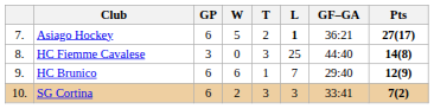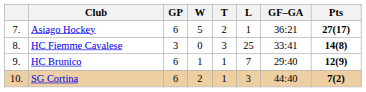 <table class="wikitable">
 <tr>
 <th width="30"></th>
 <th width="200">Club</th>
 <th width="30">GP</th>
 <th width="30">W</th>
 <th width="30">T</th>
 <th width="30">L</th>
 <th width="70">GF–GA</th>
 <th width="70">Pts</th>
 </tr>
 <tr bgcolor="#FFFFFF" align="center">
 <td>7.</td>
 <td align="left"><a href='#'>Asiago Hockey</a></td>
 <td>6</td>
 <td>5</td>
 <td>2</td>
-<td><strong>1</strong></td>
+<td>1</td>
 <td>36:21</td>
 <td><strong>27(17)</strong></td>
 </tr>
 <tr bgcolor="#FFFFFF" align="center">
 <td>8.</td>
 <td align="left"><a href='#'>HC Fiemme Cavalese</a></td>
 <td>3</td>
 <td>0</td>
 <td>3</td>
 <td>25</td>
-<td>44:40</td>
+<td>33:41</td>
 <td><strong>14(8)</strong></td>
 </tr>
 <tr bgcolor="#FFFFFF" align="center">
 <td>9.</td>
 <td align="left"><a href='#'>HC Brunico</a></td>
 <td>6</td>
-<td>6</td>
+<td>1</td>
 <td>1</td>
 <td>7</td>
 <td>29:40</td>
 <td><strong>12(9)</strong></td>
 </tr>
 <tr bgcolor="#EECFA1" align="center">
 <td>10.</td>
 <td align="left"><a href='#'>SG Cortina</a></td>
 <td>6</td>
 <td>2</td>
+<td>1</td>
 <td>3</td>
-<td>3</td>
-<td>33:41</td>
+<td>44:40</td>
 <td><strong>7(2)</strong></td>
 </tr>
 </table>
